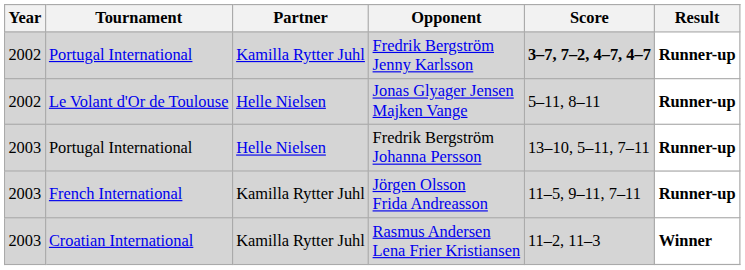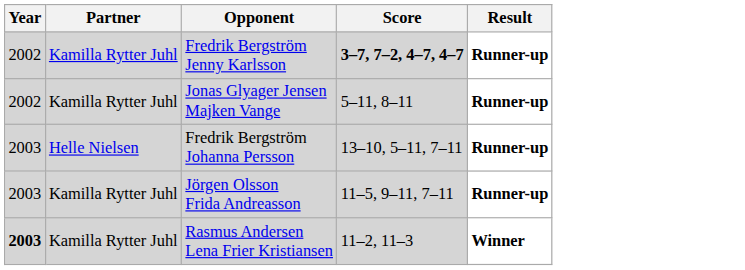 <table class="sortable wikitable" style="font-size: 90%;">
 <tr>
 <th>Year</th>
-<th>Tournament</th>
 <th>Partner</th>
 <th>Opponent</th>
 <th>Score</th>
 <th>Result</th>
 </tr>
 <tr style="background:#D5D5D5">
 <td align="center">2002</td>
-<td align="left"><a href='#'>Portugal International</a></td>
 <td align="left"> <a href='#'>Kamilla Rytter Juhl</a></td>
 <td align="left"> <a href='#'>Fredrik Bergström</a> <br>  <a href='#'>Jenny Karlsson</a></td>
 <td align="left"><strong>3–7, 7–2, 4–7, 4–7</strong></td>
 <td style="text-align:left; background:white"> <strong>Runner-up</strong></td>
 </tr>
 <tr style="background:#D5D5D5">
 <td align="center">2002</td>
-<td align="left"><a href='#'>Le Volant d'Or de Toulouse</a></td>
-<td align="left"> <a href='#'>Helle Nielsen</a></td>
+<td align="left"> Kamilla Rytter Juhl</td>
 <td align="left"> <a href='#'>Jonas Glyager Jensen</a> <br>  <a href='#'>Majken Vange</a></td>
 <td align="left">5–11, 8–11</td>
 <td style="text-align:left; background:white"> <strong>Runner-up</strong></td>
 </tr>
 <tr style="background:#D5D5D5">
 <td align="center">2003</td>
-<td align="left">Portugal International</td>
 <td align="left"> <a href='#'>Helle Nielsen</a></td>
 <td align="left"> Fredrik Bergström <br>  <a href='#'>Johanna Persson</a></td>
 <td align="left">13–10, 5–11, 7–11</td>
 <td style="text-align:left; background:white"> <strong>Runner-up</strong></td>
 </tr>
 <tr style="background:#D5D5D5">
 <td align="center">2003</td>
-<td align="left"><a href='#'>French International</a></td>
 <td align="left"> Kamilla Rytter Juhl</td>
 <td align="left"> <a href='#'>Jörgen Olsson</a> <br>  <a href='#'>Frida Andreasson</a></td>
 <td align="left">11–5, 9–11, 7–11</td>
 <td style="text-align:left; background:white"> <strong>Runner-up</strong></td>
 </tr>
 <tr style="background:#D5D5D5">
-<td align="center">2003</td>
-<td align="left"><a href='#'>Croatian International</a></td>
+<td align="center"><strong>2003</strong></td>
 <td align="left"> Kamilla Rytter Juhl</td>
 <td align="left"> <a href='#'>Rasmus Andersen</a> <br>  <a href='#'>Lena Frier Kristiansen</a></td>
 <td align="left">11–2, 11–3</td>
 <td style="text-align:left; background:white"> <strong>Winner</strong></td>
 </tr>
 </table>
